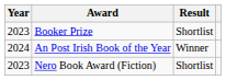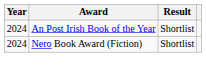 <table class="wikitable">
 <tr>
 <th>Year</th>
 <th>Award</th>
 <th>Result</th>
 <th></th>
 </tr>
 <tr>
-<td>2023</td>
-<td><a href='#'>Booker Prize</a></td>
+<td>2024</td>
+<td><a href='#'>An Post Irish Book of the Year</a></td>
 <td>Shortlist</td>
 <td></td>
 </tr>
 <tr>
 <td>2024</td>
-<td><a href='#'>An Post Irish Book of the Year</a></td>
-<td>Winner</td>
-<td></td>
-</tr>
-<tr>
-<td>2023</td>
 <td><a href='#'>Nero</a> Book Award (Fiction)</td>
 <td>Shortlist</td>
 <td></td>
 </tr>
 </table>
